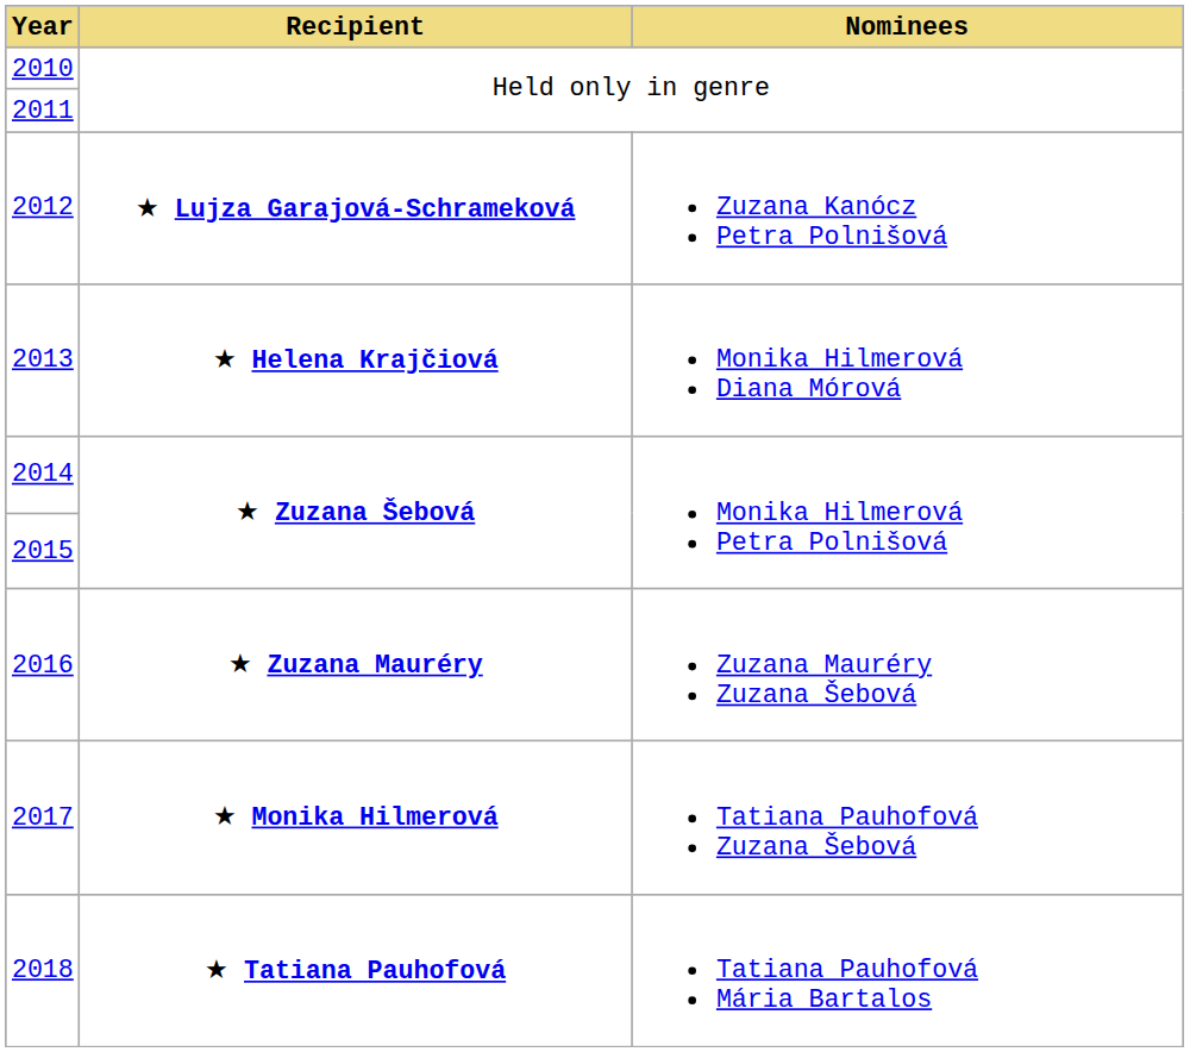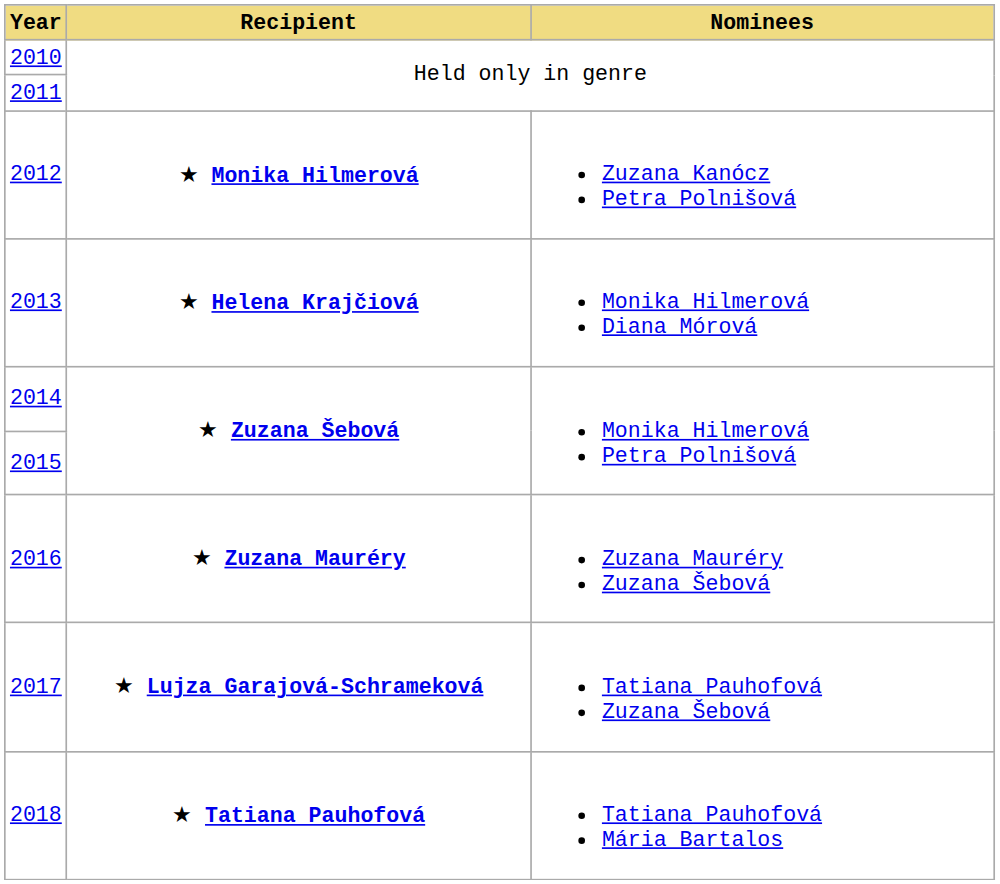 <table class=wikitable sortable style="background:white">
 <tr>
 <th style=background:#F0DC82>Year</th>
 <th style=background:#F0DC82 width=273>Recipient</th>
 <th style=background:#F0DC82 width=273>Nominees</th>
 </tr>
 <tr>
 <td><a href='#'>2010</a></td>
 <td rowspan=2 colspan=2 align=center>Held only in genre</td>
 </tr>
 <tr>
 <td><a href='#'>2011</a></td>
 </tr>
 <tr>
 <td><a href='#'>2012</a></td>
-<td align=center>★ <strong><a href='#'>Lujza Garajová-Schrameková</a></strong></td>
+<td align=center>★ <strong><a href='#'>Monika Hilmerová</a></strong></td>
 <td><br><ul><li><a href='#'>Zuzana Kanócz</a></li><li><a href='#'>Petra Polnišová</a></li></ul></td>
 </tr>
 <tr>
 <td><a href='#'>2013</a></td>
 <td align=center>★ <strong><a href='#'>Helena Krajčiová</a></strong></td>
 <td><br><ul><li><a href='#'>Monika Hilmerová</a></li><li><a href='#'>Diana Mórová</a></li></ul></td>
 </tr>
 <tr>
 <td><a href='#'>2014</a></td>
 <td rowspan=2 align=center>★ <strong><a href='#'>Zuzana Šebová</a></strong> <br></td>
 <td rowspan=2><br><ul><li><a href='#'>Monika Hilmerová</a></li><li><a href='#'>Petra Polnišová</a></li></ul></td>
 </tr>
 <tr>
 <td><a href='#'>2015</a></td>
 </tr>
 <tr>
 <td><a href='#'>2016</a></td>
 <td align=center>★ <strong><a href='#'>Zuzana Mauréry</a></strong></td>
 <td><br><ul><li><a href='#'>Zuzana Mauréry</a></li><li><a href='#'>Zuzana Šebová</a></li></ul></td>
 </tr>
 <tr>
 <td><a href='#'>2017</a></td>
-<td align=center>★ <strong><a href='#'>Monika Hilmerová</a></strong></td>
+<td align=center>★ <strong><a href='#'>Lujza Garajová-Schrameková</a></strong></td>
 <td><br><ul><li><a href='#'>Tatiana Pauhofová</a></li><li><a href='#'>Zuzana Šebová</a></li></ul></td>
 </tr>
 <tr>
 <td><a href='#'>2018</a></td>
 <td align=center>★ <strong><a href='#'>Tatiana Pauhofová</a></strong></td>
 <td><br><ul><li><a href='#'>Tatiana Pauhofová</a></li><li><a href='#'>Mária Bartalos</a></li></ul></td>
 </tr>
 </table>
